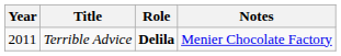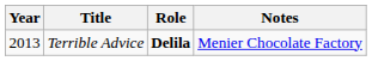 <table class="wikitable sortable">
 <tr>
 <th>Year</th>
 <th>Title</th>
 <th>Role</th>
 <th class="unsortable">Notes</th>
 </tr>
 <tr>
-<td>2011</td>
+<td>2013</td>
 <td><em>Terrible Advice</em></td>
 <td><strong>Delila</strong></td>
 <td><a href='#'>Menier Chocolate Factory</a></td>
 </tr>
 </table>
